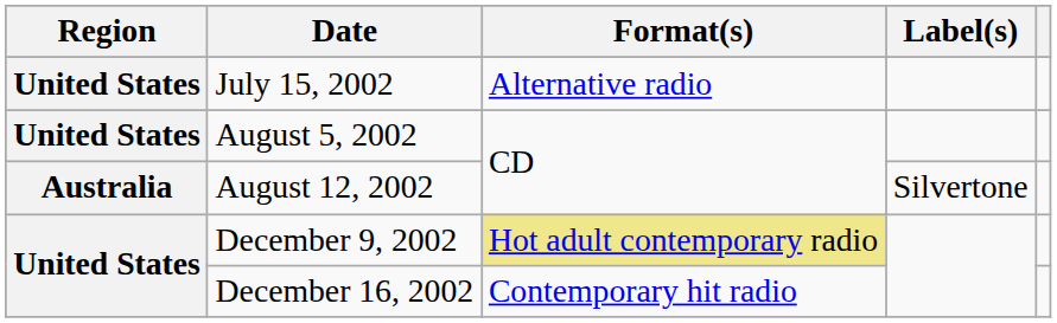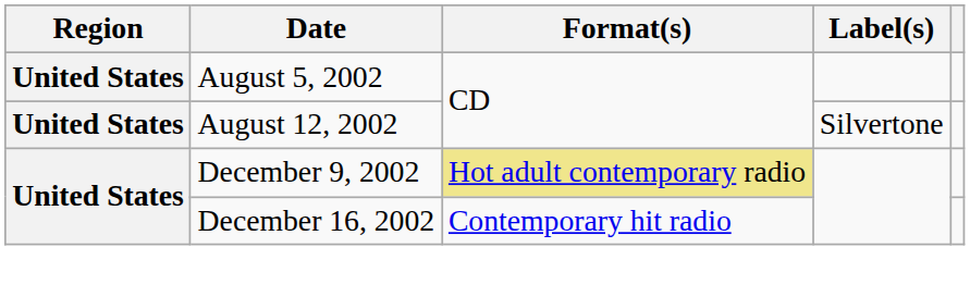 <table class="wikitable plainrowheaders">
 <tr>
 <th scope="col">Region</th>
 <th scope="col">Date</th>
 <th scope="col">Format(s)</th>
 <th scope="col">Label(s)</th>
 <th scope="col"></th>
 </tr>
 <tr>
 <th scope="row">United States</th>
-<td>July 15, 2002</td>
-<td><a href='#'>Alternative radio</a></td>
-<td></td>
-<td></td>
-</tr>
-<tr>
-<th scope="row">United States</th>
 <td>August 5, 2002</td>
 <td rowspan="2">CD</td>
 <td></td>
 <td></td>
 </tr>
 <tr>
-<th scope="row">Australia</th>
+<th scope="row">United States</th>
 <td>August 12, 2002</td>
 <td>Silvertone</td>
 <td></td>
 </tr>
 <tr>
 <th scope="row" rowspan="2">United States</th>
 <td>December 9, 2002</td>
 <td style="background: khaki;"><a href='#'>Hot adult contemporary</a> radio</td>
 <td rowspan="2"></td>
 <td></td>
 </tr>
 <tr>
 <td>December 16, 2002</td>
 <td><a href='#'>Contemporary hit radio</a></td>
 <td></td>
 </tr>
 </table>
